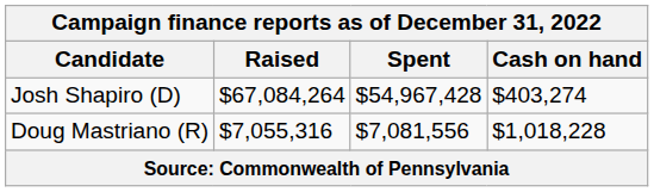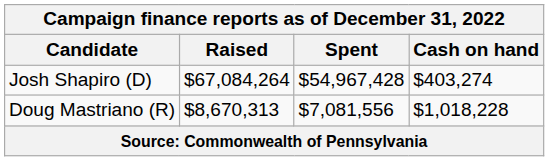 <table class="wikitable sortable">
 <tr>
 <th colspan=4>Campaign finance reports as of December 31, 2022</th>
 </tr>
 <tr style="text-align:center;">
 <th>Candidate</th>
 <th>Raised</th>
 <th>Spent</th>
 <th>Cash on hand</th>
 </tr>
 <tr>
 <td>Josh Shapiro (D)</td>
 <td>$67,084,264</td>
 <td>$54,967,428</td>
 <td>$403,274</td>
 </tr>
 <tr>
 <td>Doug Mastriano (R)</td>
-<td>$7,055,316</td>
+<td>$8,670,313</td>
 <td>$7,081,556</td>
 <td>$1,018,228</td>
 </tr>
 <tr>
 <th colspan="4"><small>Source: Commonwealth of Pennsylvania</small></th>
 </tr>
 </table>
